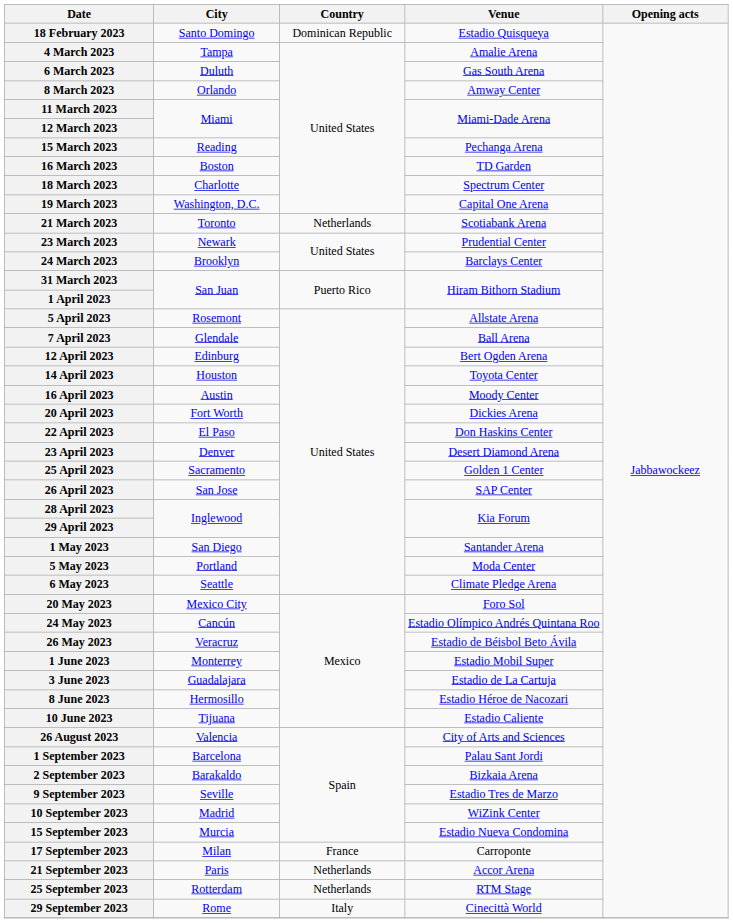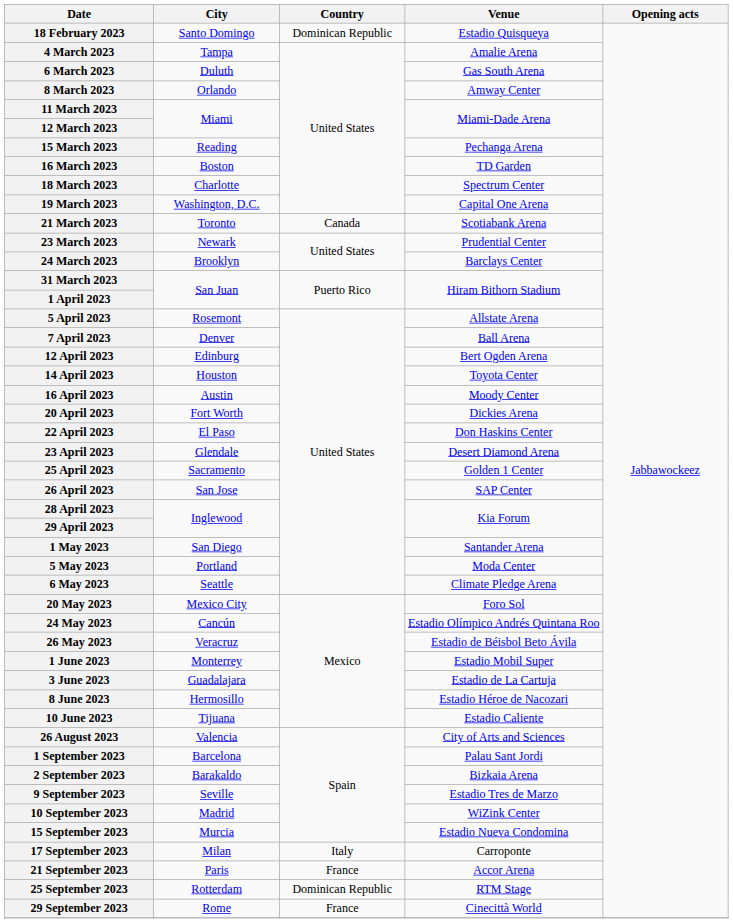 <table class="wikitable plainrowheaders" style="text-align:center;">
 <tr>
 <th scope="col" style="width:12em;">Date</th>
 <th scope="col" style="width:10em;">City</th>
 <th scope="col" style="width:10em;">Country</th>
 <th scope="col" style="width:16em;">Venue</th>
 <th scope="col" style="width:10em;">Opening acts</th>
 </tr>
 <tr>
 <th scope="row">18 February 2023</th>
 <td><a href='#'>Santo Domingo</a></td>
 <td>Dominican Republic</td>
 <td><a href='#'>Estadio Quisqueya</a></td>
 <td rowspan="47"><a href='#'>Jabbawockeez</a></td>
 </tr>
 <tr>
 <th scope="row">4 March 2023</th>
 <td><a href='#'>Tampa</a></td>
 <td rowspan="9">United States</td>
 <td><a href='#'>Amalie Arena</a></td>
 </tr>
 <tr>
 <th scope="row">6 March 2023</th>
 <td><a href='#'>Duluth</a></td>
 <td><a href='#'>Gas South Arena</a></td>
 </tr>
 <tr>
 <th scope="row">8 March 2023</th>
 <td><a href='#'>Orlando</a></td>
 <td><a href='#'>Amway Center</a></td>
 </tr>
 <tr>
 <th scope="row">11 March 2023</th>
 <td rowspan="2"><a href='#'>Miami</a></td>
 <td rowspan="2"><a href='#'>Miami-Dade Arena</a></td>
 </tr>
 <tr>
 <th scope="row">12 March 2023</th>
 </tr>
 <tr>
 <th scope="row">15 March 2023</th>
 <td><a href='#'>Reading</a></td>
 <td><a href='#'>Pechanga Arena</a></td>
 </tr>
 <tr>
 <th scope="row">16 March 2023</th>
 <td><a href='#'>Boston</a></td>
 <td><a href='#'>TD Garden</a></td>
 </tr>
 <tr>
 <th scope="row">18 March 2023</th>
 <td><a href='#'>Charlotte</a></td>
 <td><a href='#'>Spectrum Center</a></td>
 </tr>
 <tr>
 <th scope="row">19 March 2023</th>
 <td><a href='#'>Washington, D.C.</a></td>
 <td><a href='#'>Capital One Arena</a></td>
 </tr>
 <tr>
 <th scope="row">21 March 2023</th>
 <td><a href='#'>Toronto</a></td>
-<td>Netherlands</td>
+<td>Canada</td>
 <td><a href='#'>Scotiabank Arena</a></td>
 </tr>
 <tr>
 <th scope="row">23 March 2023</th>
 <td><a href='#'>Newark</a></td>
 <td rowspan="2">United States</td>
 <td><a href='#'>Prudential Center</a></td>
 </tr>
 <tr>
 <th scope="row">24 March 2023</th>
 <td><a href='#'>Brooklyn</a></td>
 <td><a href='#'>Barclays Center</a></td>
 </tr>
 <tr>
 <th scope="row">31 March 2023</th>
 <td rowspan="2"><a href='#'>San Juan</a></td>
 <td rowspan="2">Puerto Rico</td>
 <td rowspan="2"><a href='#'>Hiram Bithorn Stadium</a></td>
 </tr>
 <tr>
 <th scope="row">1 April 2023</th>
 </tr>
 <tr>
 <th scope="row">5 April 2023</th>
 <td><a href='#'>Rosemont</a></td>
 <td rowspan="15">United States</td>
 <td><a href='#'>Allstate Arena</a></td>
 </tr>
 <tr>
 <th scope="row">7 April 2023</th>
-<td><a href='#'>Glendale</a></td>
+<td><a href='#'>Denver</a></td>
 <td><a href='#'>Ball Arena</a></td>
 </tr>
 <tr>
 <th scope="row">12 April 2023</th>
 <td><a href='#'>Edinburg</a></td>
 <td><a href='#'>Bert Ogden Arena</a></td>
 </tr>
 <tr>
 <th scope="row">14 April 2023</th>
 <td><a href='#'>Houston</a></td>
 <td><a href='#'>Toyota Center</a></td>
 </tr>
 <tr>
 <th scope="row">16 April 2023</th>
 <td><a href='#'>Austin</a></td>
 <td><a href='#'>Moody Center</a></td>
 </tr>
 <tr>
 <th scope="row">20 April 2023</th>
 <td><a href='#'>Fort Worth</a></td>
 <td><a href='#'>Dickies Arena</a></td>
 </tr>
 <tr>
 <th scope="row">22 April 2023</th>
 <td><a href='#'>El Paso</a></td>
 <td><a href='#'>Don Haskins Center</a></td>
 </tr>
 <tr>
 <th scope="row">23 April 2023</th>
-<td><a href='#'>Denver</a></td>
+<td><a href='#'>Glendale</a></td>
 <td><a href='#'>Desert Diamond Arena</a></td>
 </tr>
 <tr>
 <th scope="row">25 April 2023</th>
 <td><a href='#'>Sacramento</a></td>
 <td><a href='#'>Golden 1 Center</a></td>
 </tr>
 <tr>
 <th scope="row">26 April 2023</th>
 <td><a href='#'>San Jose</a></td>
 <td><a href='#'>SAP Center</a></td>
 </tr>
 <tr>
 <th scope="row">28 April 2023</th>
 <td rowspan="2"><a href='#'>Inglewood</a></td>
 <td rowspan="2"><a href='#'>Kia Forum</a></td>
 </tr>
 <tr>
 <th scope="row">29 April 2023</th>
 </tr>
 <tr>
 <th scope="row">1 May 2023</th>
 <td><a href='#'>San Diego</a></td>
 <td><a href='#'>Santander Arena</a></td>
 </tr>
 <tr>
 <th scope="row">5 May 2023</th>
 <td><a href='#'>Portland</a></td>
 <td><a href='#'>Moda Center</a></td>
 </tr>
 <tr>
 <th scope="row">6 May 2023</th>
 <td><a href='#'>Seattle</a></td>
 <td><a href='#'>Climate Pledge Arena</a></td>
 </tr>
 <tr>
 <th scope="row">20 May 2023</th>
 <td><a href='#'>Mexico City</a></td>
 <td rowspan="7">Mexico</td>
 <td><a href='#'>Foro Sol</a></td>
 </tr>
 <tr>
 <th scope="row">24 May 2023</th>
 <td><a href='#'>Cancún</a></td>
 <td><a href='#'>Estadio Olímpico Andrés Quintana Roo</a></td>
 </tr>
 <tr>
 <th scope="row">26 May 2023</th>
 <td><a href='#'>Veracruz</a></td>
 <td><a href='#'>Estadio de Béisbol Beto Ávila</a></td>
 </tr>
 <tr>
 <th scope="row">1 June 2023</th>
 <td><a href='#'>Monterrey</a></td>
 <td><a href='#'>Estadio Mobil Super</a></td>
 </tr>
 <tr>
 <th scope="row">3 June 2023</th>
 <td><a href='#'>Guadalajara</a></td>
 <td><a href='#'>Estadio de La Cartuja</a></td>
 </tr>
 <tr>
 <th scope="row">8 June 2023</th>
 <td><a href='#'>Hermosillo</a></td>
 <td><a href='#'>Estadio Héroe de Nacozari</a></td>
 </tr>
 <tr>
 <th scope="row">10 June 2023</th>
 <td><a href='#'>Tijuana</a></td>
 <td><a href='#'>Estadio Caliente</a></td>
 </tr>
 <tr>
 <th scope="row">26 August 2023</th>
 <td><a href='#'>Valencia</a></td>
 <td rowspan="6">Spain</td>
 <td><a href='#'>City of Arts and Sciences</a></td>
 </tr>
 <tr>
 <th scope="row">1 September 2023</th>
 <td><a href='#'>Barcelona</a></td>
 <td><a href='#'>Palau Sant Jordi</a></td>
 </tr>
 <tr>
 <th scope="row">2 September 2023</th>
 <td><a href='#'>Barakaldo</a></td>
 <td><a href='#'>Bizkaia Arena</a></td>
 </tr>
 <tr>
 <th scope="row">9 September 2023</th>
 <td><a href='#'>Seville</a></td>
 <td><a href='#'>Estadio Tres de Marzo</a></td>
 </tr>
 <tr>
 <th scope="row">10 September 2023</th>
 <td><a href='#'>Madrid</a></td>
 <td><a href='#'>WiZink Center</a></td>
 </tr>
 <tr>
 <th scope="row">15 September 2023</th>
 <td><a href='#'>Murcia</a></td>
 <td><a href='#'>Estadio Nueva Condomina</a></td>
 </tr>
 <tr>
 <th scope="row">17 September 2023</th>
 <td><a href='#'>Milan</a></td>
-<td>France</td>
+<td>Italy</td>
 <td>Carroponte</td>
 </tr>
 <tr>
 <th scope="row">21 September 2023</th>
 <td><a href='#'>Paris</a></td>
-<td>Netherlands</td>
+<td>France</td>
 <td><a href='#'>Accor Arena</a></td>
 </tr>
 <tr>
 <th scope="row">25 September 2023</th>
 <td><a href='#'>Rotterdam</a></td>
-<td>Netherlands</td>
+<td>Dominican Republic</td>
 <td><a href='#'>RTM Stage</a></td>
 </tr>
 <tr>
 <th scope="row">29 September 2023</th>
 <td><a href='#'>Rome</a></td>
-<td>Italy</td>
+<td>France</td>
 <td><a href='#'>Cinecittà World</a></td>
 </tr>
 <tr>
 </tr>
 </table>
